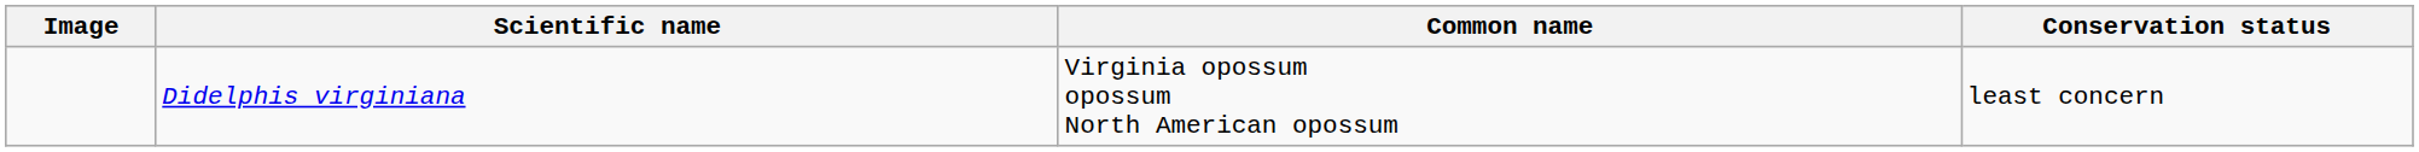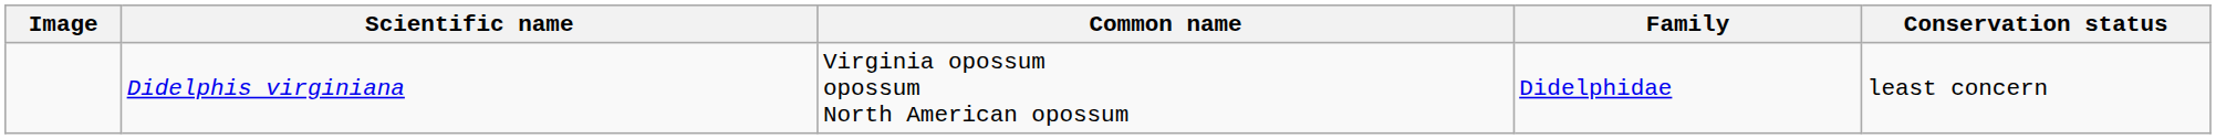 <table class="wikitable sortable" style="width:98%">
 <tr>
 <th class="unsortable" width="5%">Image</th>
 <th width="30%">Scientific name</th>
 <th width="30%">Common name</th>
+<th width="15%">Family</th>
 <th width="15%">Conservation status</th>
 </tr>
 <tr>
 <td></td>
 <td><em><a href='#'>Didelphis virginiana</a></em></td>
 <td>Virginia opossum<br>opossum<br>North American opossum</td>
+<td><a href='#'>Didelphidae</a></td>
 <td>least concern</td>
 </tr>
 </table>
